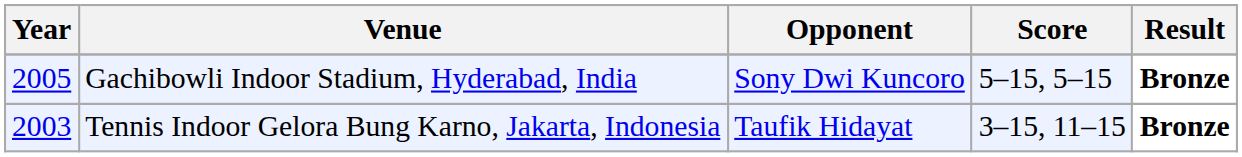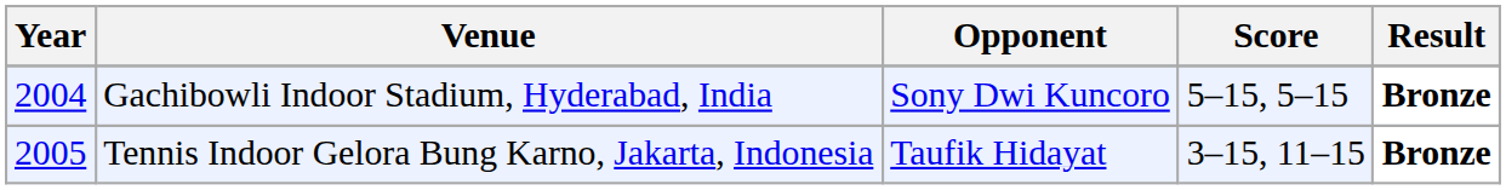 <table class="sortable wikitable" style="font-size: 90%;">
 <tr>
 <th>Year</th>
 <th>Venue</th>
 <th>Opponent</th>
 <th>Score</th>
 <th>Result</th>
 </tr>
 <tr>
 </tr>
 <tr style="background:#ECF2FF">
-<td align="center"><a href='#'>2005</a></td>
+<td align="center"><a href='#'>2004</a></td>
 <td align="left">Gachibowli Indoor Stadium, <a href='#'>Hyderabad</a>, <a href='#'>India</a></td>
 <td align="left"> <a href='#'>Sony Dwi Kuncoro</a></td>
 <td align="left">5–15, 5–15</td>
 <td style="text-align:left; background:white"> <strong>Bronze</strong></td>
 </tr>
 <tr>
 </tr>
 <tr style="background:#ECF2FF">
-<td align="center"><a href='#'>2003</a></td>
+<td align="center"><a href='#'>2005</a></td>
 <td align="left">Tennis Indoor Gelora Bung Karno, <a href='#'>Jakarta</a>, <a href='#'>Indonesia</a></td>
 <td align="left"> <a href='#'>Taufik Hidayat</a></td>
 <td align="left">3–15, 11–15</td>
 <td style="text-align:left; background:white"> <strong>Bronze</strong></td>
 </tr>
 </table>
